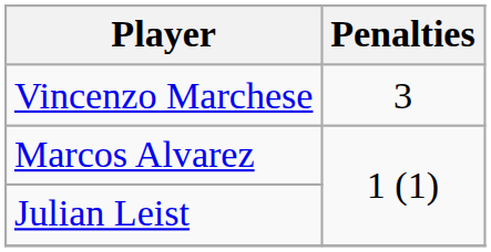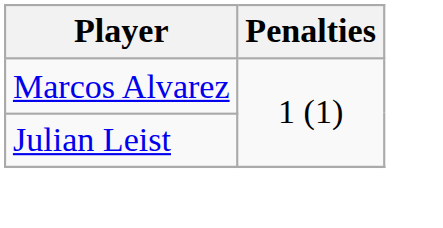 <table class="wikitable">
 <tr>
 <th>Player</th>
 <th>Penalties</th>
-</tr>
-<tr>
-<td> <a href='#'>Vincenzo Marchese</a></td>
-<td align=center>3</td>
 </tr>
 <tr>
 <td> <a href='#'>Marcos Alvarez</a></td>
 <td rowspan="2" align=center>1 (1)</td>
 </tr>
 <tr>
 <td> <a href='#'>Julian Leist</a></td>
 </tr>
 <tr>
 </tr>
 </table>
